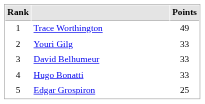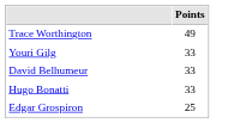 <table cellspacing="1" cellpadding="3" style="border:1px solid #AAAAAA;font-size:86%">
 <tr bgcolor="#E4E4E4">
-<th style="border-bottom:1px solid #AAAAAA" width=10>Rank</th>
 <th style="border-bottom:1px solid #AAAAAA" width=200></th>
 <th style="border-bottom:1px solid #AAAAAA" width=20>Points</th>
 </tr>
 <tr>
-<td align="center">1</td>
 <td> <a href='#'>Trace Worthington</a></td>
 <td align=center>49</td>
 </tr>
 <tr>
-<td align="center">2</td>
 <td> <a href='#'>Youri Gilg</a></td>
 <td align=center>33</td>
 </tr>
 <tr>
-<td align="center">3</td>
 <td> <a href='#'>David Belhumeur</a></td>
 <td align=center>33</td>
 </tr>
 <tr>
-<td align="center">4</td>
 <td> <a href='#'>Hugo Bonatti</a></td>
 <td align=center>33</td>
 </tr>
 <tr>
-<td align="center">5</td>
 <td> <a href='#'>Edgar Grospiron</a></td>
 <td align=center>25</td>
 </tr>
 </table>
